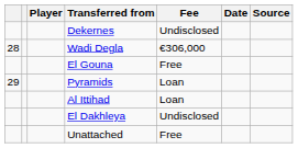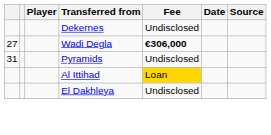 <table class="wikitable plainrowheaders sortable">
 <tr>
 <th></th>
 <th></th>
 <th scope=col>Player</th>
 <th>Transferred from</th>
 <th !scope=col; style="width: 65px;">Fee</th>
 <th scope=col>Date</th>
 <th scope=col>Source</th>
 </tr>
 <tr>
 <td align=center></td>
 <td align=center></td>
 <td></td>
 <td> <a href='#'>Dekernes</a></td>
 <td>Undisclosed</td>
 <td></td>
 <td></td>
 </tr>
 <tr>
-<td align=center>28</td>
+<td align=center>27</td>
 <td align=center></td>
 <td></td>
 <td> <a href='#'>Wadi Degla</a></td>
-<td>€306,000</td>
+<td><strong>€306,000</strong></td>
 <td></td>
 <td></td>
 </tr>
 <tr>
-<td align=center></td>
-<td align=center></td>
-<td></td>
-<td> <a href='#'>El Gouna</a></td>
-<td>Free</td>
-<td></td>
-<td></td>
-</tr>
-<tr>
-<td align=center>29</td>
+<td align=center>31</td>
 <td align=center></td>
 <td></td>
 <td> <a href='#'>Pyramids</a></td>
-<td>Loan</td>
+<td>Undisclosed</td>
 <td></td>
 <td></td>
 </tr>
 <tr>
 <td align=center></td>
 <td align=center></td>
 <td></td>
 <td> <a href='#'>Al Ittihad</a></td>
-<td>Loan</td>
+<td style="background: gold;">Loan</td>
 <td></td>
 <td></td>
 </tr>
 <tr>
 <td align=center></td>
 <td align=center></td>
 <td></td>
 <td> <a href='#'>El Dakhleya</a></td>
 <td>Undisclosed</td>
 <td></td>
 <td></td>
 </tr>
-<tr>
-<td align=center></td>
-<td align=center></td>
-<td></td>
-<td>Unattached</td>
-<td>Free</td>
-<td></td>
-<td></td>
-</tr>
 </table>
